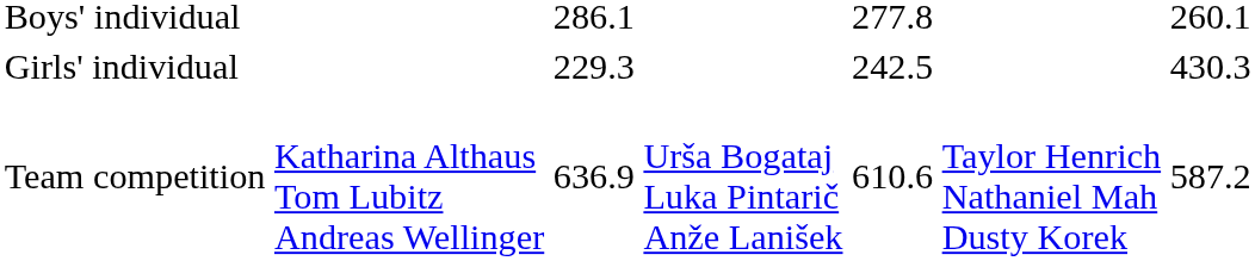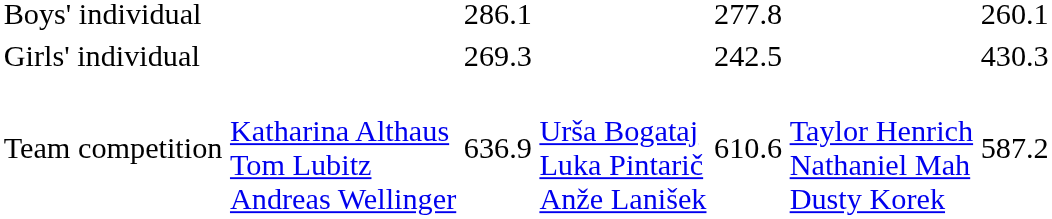 <table>
 <tr>
 <td>Boys' individual <br></td>
 <td></td>
 <td>286.1</td>
 <td></td>
 <td>277.8</td>
 <td></td>
 <td>260.1</td>
 </tr>
 <tr>
 <td>Girls' individual <br></td>
 <td></td>
-<td>229.3</td>
+<td>269.3</td>
 <td></td>
 <td>242.5</td>
 <td></td>
 <td>430.3</td>
 </tr>
 <tr>
 <td>Team competition <br></td>
 <td><br><a href='#'>Katharina Althaus</a><br><a href='#'>Tom Lubitz</a><br><a href='#'>Andreas Wellinger</a></td>
 <td>636.9</td>
 <td><br><a href='#'>Urša Bogataj</a><br><a href='#'>Luka Pintarič</a><br><a href='#'>Anže Lanišek</a></td>
 <td>610.6</td>
 <td><br><a href='#'>Taylor Henrich</a><br><a href='#'>Nathaniel Mah</a><br><a href='#'>Dusty Korek</a></td>
 <td>587.2</td>
 </tr>
 </table>
